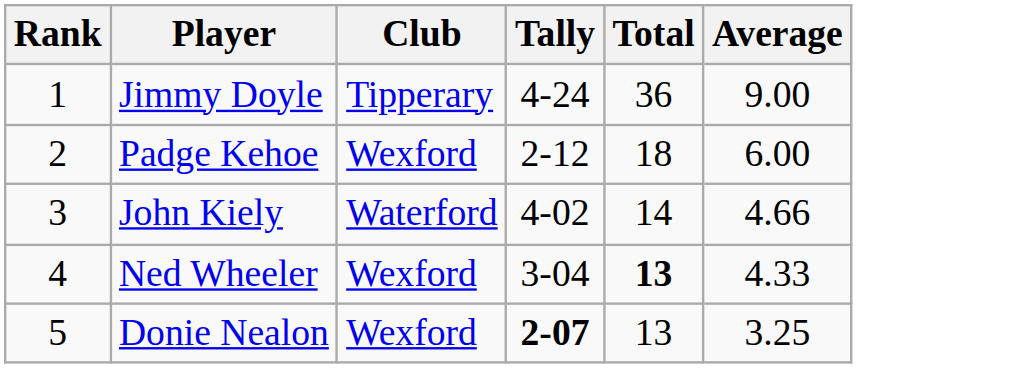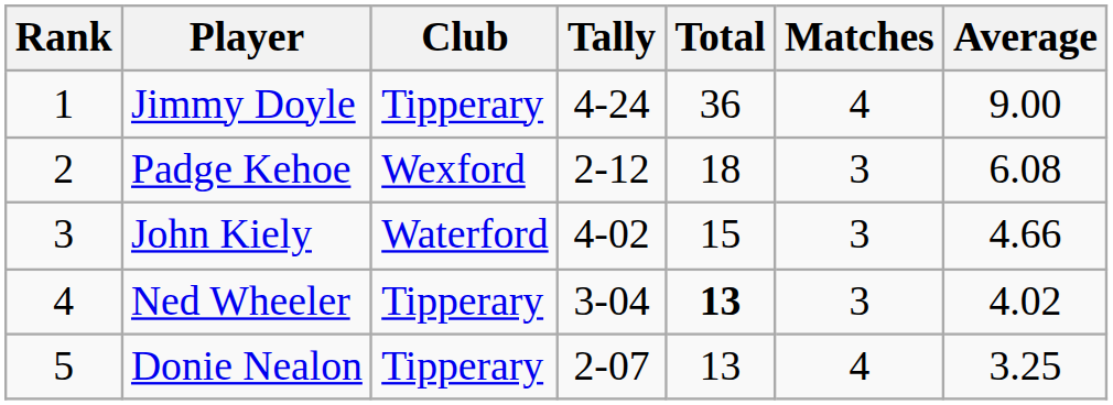 <table class="wikitable">
 <tr>
 <th>Rank</th>
 <th>Player</th>
 <th>Club</th>
 <th>Tally</th>
 <th>Total</th>
+<th>Matches</th>
 <th>Average</th>
 </tr>
 <tr>
 <td rowspan=1 align=center>1</td>
 <td><a href='#'>Jimmy Doyle</a></td>
 <td><a href='#'>Tipperary</a></td>
 <td align=center>4-24</td>
 <td align=center>36</td>
+<td align=center>4</td>
 <td align=center>9.00</td>
 </tr>
 <tr>
 <td rowspan=1 align=center>2</td>
 <td><a href='#'>Padge Kehoe</a></td>
 <td><a href='#'>Wexford</a></td>
 <td align=center>2-12</td>
 <td align=center>18</td>
-<td align=center>6.00</td>
+<td align=center>3</td>
+<td align=center>6.08</td>
 </tr>
 <tr>
 <td rowspan=1 align=center>3</td>
 <td><a href='#'>John Kiely</a></td>
 <td><a href='#'>Waterford</a></td>
 <td align=center>4-02</td>
-<td align=center>14</td>
+<td align=center>15</td>
+<td align=center>3</td>
 <td align=center>4.66</td>
 </tr>
 <tr>
 <td rowspan=1 align=center>4</td>
 <td><a href='#'>Ned Wheeler</a></td>
-<td><a href='#'>Wexford</a></td>
+<td><a href='#'>Tipperary</a></td>
 <td align=center>3-04</td>
 <td align=center><strong>13</strong></td>
-<td align=center>4.33</td>
+<td align=center>3</td>
+<td align=center>4.02</td>
 </tr>
 <tr>
 <td rowspan=1 align=center>5</td>
 <td><a href='#'>Donie Nealon</a></td>
-<td><a href='#'>Wexford</a></td>
-<td align=center><strong>2-07</strong></td>
+<td><a href='#'>Tipperary</a></td>
+<td align=center>2-07</td>
 <td align=center>13</td>
+<td align=center>4</td>
 <td align=center>3.25</td>
 </tr>
 </table>
